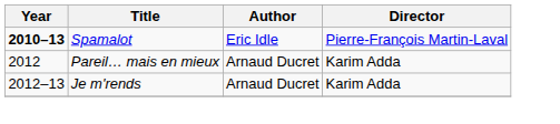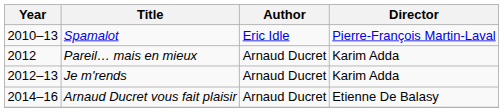 <table class="wikitable">
 <tr>
 <th>Year</th>
 <th>Title</th>
 <th>Author</th>
 <th>Director</th>
 </tr>
 <tr>
-<td><strong>2010–13</strong></td>
+<td>2010–13</td>
 <td><em><a href='#'>Spamalot</a></em></td>
 <td><a href='#'>Eric Idle</a></td>
 <td><a href='#'>Pierre-François Martin-Laval</a></td>
 </tr>
 <tr>
 <td>2012</td>
 <td><em>Pareil… mais en mieux</em></td>
 <td>Arnaud Ducret</td>
 <td>Karim Adda</td>
 </tr>
 <tr>
 <td>2012–13</td>
 <td><em>Je m'rends</em></td>
 <td>Arnaud Ducret</td>
 <td>Karim Adda</td>
 </tr>
 <tr>
+<td>2014–16</td>
+<td><em>Arnaud Ducret vous fait plaisir</em></td>
+<td>Arnaud Ducret</td>
+<td>Etienne De Balasy</td>
+</tr>
+<tr>
 </tr>
 </table>
